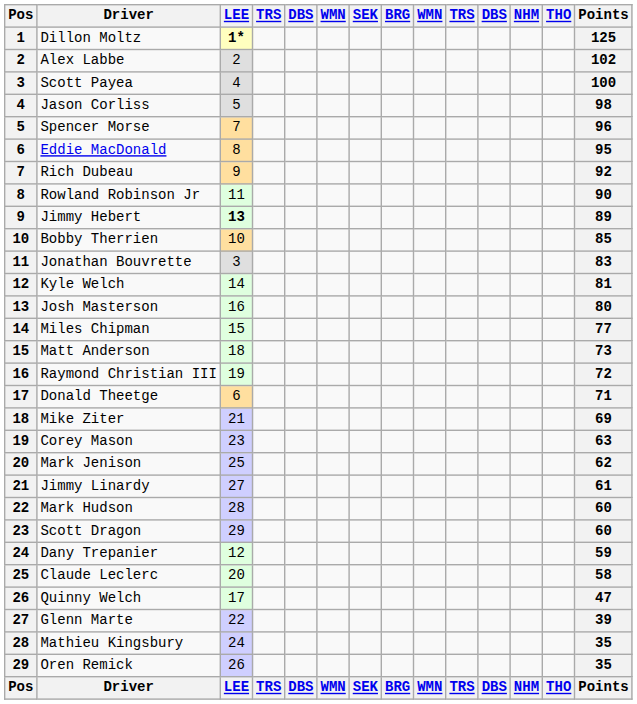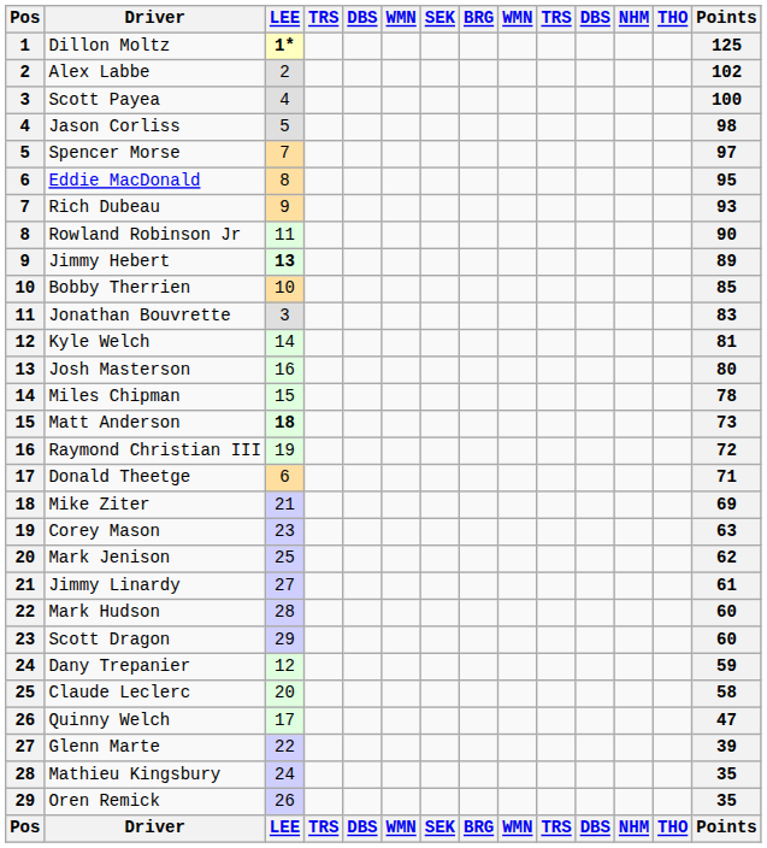 <table class="wikitable" style="font-size:77%; text-align:center;">
 <tr>
 <th>Pos</th>
 <th>Driver</th>
 <th><a href='#'>LEE</a></th>
 <th><a href='#'>TRS</a></th>
 <th><a href='#'>DBS</a></th>
 <th><a href='#'>WMN</a></th>
 <th><a href='#'>SEK</a></th>
 <th><a href='#'>BRG</a></th>
 <th><a href='#'>WMN</a></th>
 <th><a href='#'>TRS</a></th>
 <th><a href='#'>DBS</a></th>
 <th><a href='#'>NHM</a></th>
 <th><a href='#'>THO</a></th>
 <th>Points</th>
 </tr>
 <tr>
 <th>1</th>
 <td align="left">Dillon Moltz</td>
 <td style="background:#FFFFBF;"><strong>1*</strong></td>
 <td></td>
 <td></td>
 <td></td>
 <td></td>
 <td></td>
 <td></td>
 <td></td>
 <td></td>
 <td></td>
 <td></td>
 <th>125</th>
 </tr>
 <tr>
 <th>2</th>
 <td align="left">Alex Labbe</td>
 <td style="background:#DFDFDF;">2</td>
 <td></td>
 <td></td>
 <td></td>
 <td></td>
 <td></td>
 <td></td>
 <td></td>
 <td></td>
 <td></td>
 <td></td>
 <th>102</th>
 </tr>
 <tr>
 <th>3</th>
 <td align="left">Scott Payea</td>
 <td style="background:#DFDFDF;">4</td>
 <td></td>
 <td></td>
 <td></td>
 <td></td>
 <td></td>
 <td></td>
 <td></td>
 <td></td>
 <td></td>
 <td></td>
 <th>100</th>
 </tr>
 <tr>
 <th>4</th>
 <td align="left">Jason Corliss</td>
 <td style="background:#DFDFDF;">5</td>
 <td></td>
 <td></td>
 <td></td>
 <td></td>
 <td></td>
 <td></td>
 <td></td>
 <td></td>
 <td></td>
 <td></td>
 <th>98</th>
 </tr>
 <tr>
 <th>5</th>
 <td align="left">Spencer Morse</td>
 <td style="background:#FFDF9F;">7</td>
 <td></td>
 <td></td>
 <td></td>
 <td></td>
 <td></td>
 <td></td>
 <td></td>
 <td></td>
 <td></td>
 <td></td>
-<th>96</th>
+<th>97</th>
 </tr>
 <tr>
 <th>6</th>
 <td align="left"><a href='#'>Eddie MacDonald</a></td>
 <td style="background:#FFDF9F;">8</td>
 <td></td>
 <td></td>
 <td></td>
 <td></td>
 <td></td>
 <td></td>
 <td></td>
 <td></td>
 <td></td>
 <td></td>
 <th>95</th>
 </tr>
 <tr>
 <th>7</th>
 <td align="left">Rich Dubeau</td>
 <td style="background:#FFDF9F;">9</td>
 <td></td>
 <td></td>
 <td></td>
 <td></td>
 <td></td>
 <td></td>
 <td></td>
 <td></td>
 <td></td>
 <td></td>
-<th>92</th>
+<th>93</th>
 </tr>
 <tr>
 <th>8</th>
 <td align="left">Rowland Robinson Jr</td>
 <td style="background:#DFFFDF;">11</td>
 <td></td>
 <td></td>
 <td></td>
 <td></td>
 <td></td>
 <td></td>
 <td></td>
 <td></td>
 <td></td>
 <td></td>
 <th>90</th>
 </tr>
 <tr>
 <th>9</th>
 <td align="left">Jimmy Hebert</td>
 <td style="background:#DFFFDF;"><strong>13</strong></td>
 <td></td>
 <td></td>
 <td></td>
 <td></td>
 <td></td>
 <td></td>
 <td></td>
 <td></td>
 <td></td>
 <td></td>
 <th>89</th>
 </tr>
 <tr>
 <th>10</th>
 <td align="left">Bobby Therrien</td>
 <td style="background:#FFDF9F;">10</td>
 <td></td>
 <td></td>
 <td></td>
 <td></td>
 <td></td>
 <td></td>
 <td></td>
 <td></td>
 <td></td>
 <td></td>
 <th>85</th>
 </tr>
 <tr>
 <th>11</th>
 <td align="left">Jonathan Bouvrette</td>
 <td style="background:#DFDFDF;">3</td>
 <td></td>
 <td></td>
 <td></td>
 <td></td>
 <td></td>
 <td></td>
 <td></td>
 <td></td>
 <td></td>
 <td></td>
 <th>83</th>
 </tr>
 <tr>
 <th>12</th>
 <td align="left">Kyle Welch</td>
 <td style="background:#DFFFDF;">14</td>
 <td></td>
 <td></td>
 <td></td>
 <td></td>
 <td></td>
 <td></td>
 <td></td>
 <td></td>
 <td></td>
 <td></td>
 <th>81</th>
 </tr>
 <tr>
 <th>13</th>
 <td align="left">Josh Masterson</td>
 <td style="background:#DFFFDF;">16</td>
 <td></td>
 <td></td>
 <td></td>
 <td></td>
 <td></td>
 <td></td>
 <td></td>
 <td></td>
 <td></td>
 <td></td>
 <th>80</th>
 </tr>
 <tr>
 <th>14</th>
 <td align="left">Miles Chipman</td>
 <td style="background:#DFFFDF;">15</td>
 <td></td>
 <td></td>
 <td></td>
 <td></td>
 <td></td>
 <td></td>
 <td></td>
 <td></td>
 <td></td>
 <td></td>
-<th>77</th>
+<th>78</th>
 </tr>
 <tr>
 <th>15</th>
 <td align="left">Matt Anderson</td>
-<td style="background:#DFFFDF;">18</td>
+<td style="background:#DFFFDF;"><strong>18</strong></td>
 <td></td>
 <td></td>
 <td></td>
 <td></td>
 <td></td>
 <td></td>
 <td></td>
 <td></td>
 <td></td>
 <td></td>
 <th>73</th>
 </tr>
 <tr>
 <th>16</th>
 <td align="left">Raymond Christian III</td>
 <td style="background:#DFFFDF;">19</td>
 <td></td>
 <td></td>
 <td></td>
 <td></td>
 <td></td>
 <td></td>
 <td></td>
 <td></td>
 <td></td>
 <td></td>
 <th>72</th>
 </tr>
 <tr>
 <th>17</th>
 <td align="left">Donald Theetge</td>
 <td style="background:#FFDF9F;">6</td>
 <td></td>
 <td></td>
 <td></td>
 <td></td>
 <td></td>
 <td></td>
 <td></td>
 <td></td>
 <td></td>
 <td></td>
 <th>71</th>
 </tr>
 <tr>
 <th>18</th>
 <td align="left">Mike Ziter</td>
 <td style="background:#CFCFFF;">21</td>
 <td></td>
 <td></td>
 <td></td>
 <td></td>
 <td></td>
 <td></td>
 <td></td>
 <td></td>
 <td></td>
 <td></td>
 <th>69</th>
 </tr>
 <tr>
 <th>19</th>
 <td align="left">Corey Mason</td>
 <td style="background:#CFCFFF;">23</td>
 <td></td>
 <td></td>
 <td></td>
 <td></td>
 <td></td>
 <td></td>
 <td></td>
 <td></td>
 <td></td>
 <td></td>
 <th>63</th>
 </tr>
 <tr>
 <th>20</th>
 <td align="left">Mark Jenison</td>
 <td style="background:#CFCFFF;">25</td>
 <td></td>
 <td></td>
 <td></td>
 <td></td>
 <td></td>
 <td></td>
 <td></td>
 <td></td>
 <td></td>
 <td></td>
 <th>62</th>
 </tr>
 <tr>
 <th>21</th>
 <td align="left">Jimmy Linardy</td>
 <td style="background:#CFCFFF;">27</td>
 <td></td>
 <td></td>
 <td></td>
 <td></td>
 <td></td>
 <td></td>
 <td></td>
 <td></td>
 <td></td>
 <td></td>
 <th>61</th>
 </tr>
 <tr>
 <th>22</th>
 <td align="left">Mark Hudson</td>
 <td style="background:#CFCFFF;">28</td>
 <td></td>
 <td></td>
 <td></td>
 <td></td>
 <td></td>
 <td></td>
 <td></td>
 <td></td>
 <td></td>
 <td></td>
 <th>60</th>
 </tr>
 <tr>
 <th>23</th>
 <td align="left">Scott Dragon</td>
 <td style="background:#CFCFFF;">29</td>
 <td></td>
 <td></td>
 <td></td>
 <td></td>
 <td></td>
 <td></td>
 <td></td>
 <td></td>
 <td></td>
 <td></td>
 <th>60</th>
 </tr>
 <tr>
 <th>24</th>
 <td align="left">Dany Trepanier</td>
 <td style="background:#DFFFDF;">12</td>
 <td></td>
 <td></td>
 <td></td>
 <td></td>
 <td></td>
 <td></td>
 <td></td>
 <td></td>
 <td></td>
 <td></td>
 <th>59</th>
 </tr>
 <tr>
 <th>25</th>
 <td align="left">Claude Leclerc</td>
 <td style="background:#DFFFDF;">20</td>
 <td></td>
 <td></td>
 <td></td>
 <td></td>
 <td></td>
 <td></td>
 <td></td>
 <td></td>
 <td></td>
 <td></td>
 <th>58</th>
 </tr>
 <tr>
 <th>26</th>
 <td align="left">Quinny Welch</td>
 <td style="background:#DFFFDF;">17</td>
 <td></td>
 <td></td>
 <td></td>
 <td></td>
 <td></td>
 <td></td>
 <td></td>
 <td></td>
 <td></td>
 <td></td>
 <th>47</th>
 </tr>
 <tr>
 <th>27</th>
 <td align="left">Glenn Marte</td>
 <td style="background:#CFCFFF;">22</td>
 <td></td>
 <td></td>
 <td></td>
 <td></td>
 <td></td>
 <td></td>
 <td></td>
 <td></td>
 <td></td>
 <td></td>
 <th>39</th>
 </tr>
 <tr>
 <th>28</th>
 <td align="left">Mathieu Kingsbury</td>
 <td style="background:#CFCFFF;">24</td>
 <td></td>
 <td></td>
 <td></td>
 <td></td>
 <td></td>
 <td></td>
 <td></td>
 <td></td>
 <td></td>
 <td></td>
 <th>35</th>
 </tr>
 <tr>
 <th>29</th>
 <td align="left">Oren Remick</td>
 <td style="background:#CFCFFF;">26</td>
 <td></td>
 <td></td>
 <td></td>
 <td></td>
 <td></td>
 <td></td>
 <td></td>
 <td></td>
 <td></td>
 <td></td>
 <th>35</th>
 </tr>
 <tr>
 <th>Pos</th>
 <th>Driver</th>
 <th><a href='#'>LEE</a></th>
 <th><a href='#'>TRS</a></th>
 <th><a href='#'>DBS</a></th>
 <th><a href='#'>WMN</a></th>
 <th><a href='#'>SEK</a></th>
 <th><a href='#'>BRG</a></th>
 <th><a href='#'>WMN</a></th>
 <th><a href='#'>TRS</a></th>
 <th><a href='#'>DBS</a></th>
 <th><a href='#'>NHM</a></th>
 <th><a href='#'>THO</a></th>
 <th>Points</th>
 </tr>
 </table>
